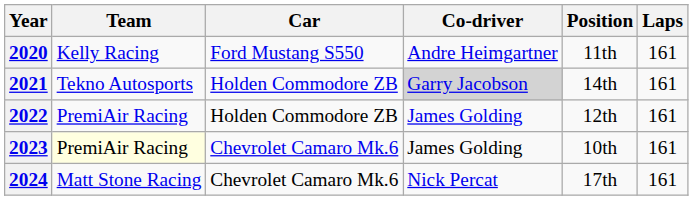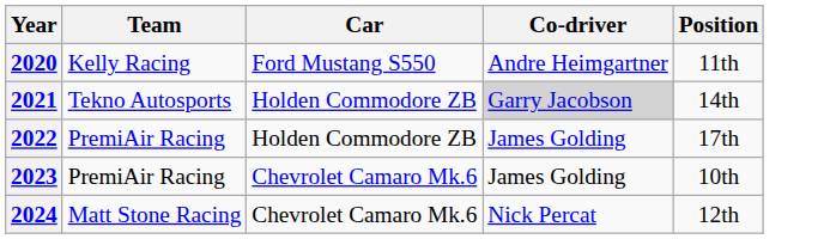 <table class="wikitable" style="font-size: 95%;">
 <tr>
 <th>Year</th>
 <th>Team</th>
 <th>Car</th>
 <th>Co-driver</th>
 <th>Position</th>
-<th>Laps</th>
 </tr>
 <tr>
 <th><a href='#'>2020</a></th>
 <td><a href='#'>Kelly Racing</a></td>
 <td><a href='#'>Ford Mustang S550</a></td>
 <td> <a href='#'>Andre Heimgartner</a></td>
 <td align="center">11th</td>
-<td align="center">161</td>
 </tr>
 <tr>
 <th><a href='#'>2021</a></th>
 <td><a href='#'>Tekno Autosports</a></td>
 <td><a href='#'>Holden Commodore ZB</a></td>
 <td style="background: lightgrey;"> <a href='#'>Garry Jacobson</a></td>
 <td align="center">14th</td>
-<td align="center">161</td>
 </tr>
 <tr>
 <th><a href='#'>2022</a></th>
 <td><a href='#'>PremiAir Racing</a></td>
 <td>Holden Commodore ZB</td>
 <td> <a href='#'>James Golding</a></td>
-<td align="center">12th</td>
-<td align="center">161</td>
+<td align="center">17th</td>
 </tr>
 <tr>
 <th><a href='#'>2023</a></th>
-<td style="background: lightyellow;">PremiAir Racing</td>
+<td>PremiAir Racing</td>
 <td><a href='#'>Chevrolet Camaro Mk.6</a></td>
 <td> James Golding</td>
 <td align="center">10th</td>
-<td align="center">161</td>
 </tr>
 <tr>
 <th><a href='#'>2024</a></th>
 <td><a href='#'>Matt Stone Racing</a></td>
 <td>Chevrolet Camaro Mk.6</td>
 <td> <a href='#'>Nick Percat</a></td>
-<td align="center">17th</td>
-<td align="center">161</td>
+<td align="center">12th</td>
 </tr>
 </table>
